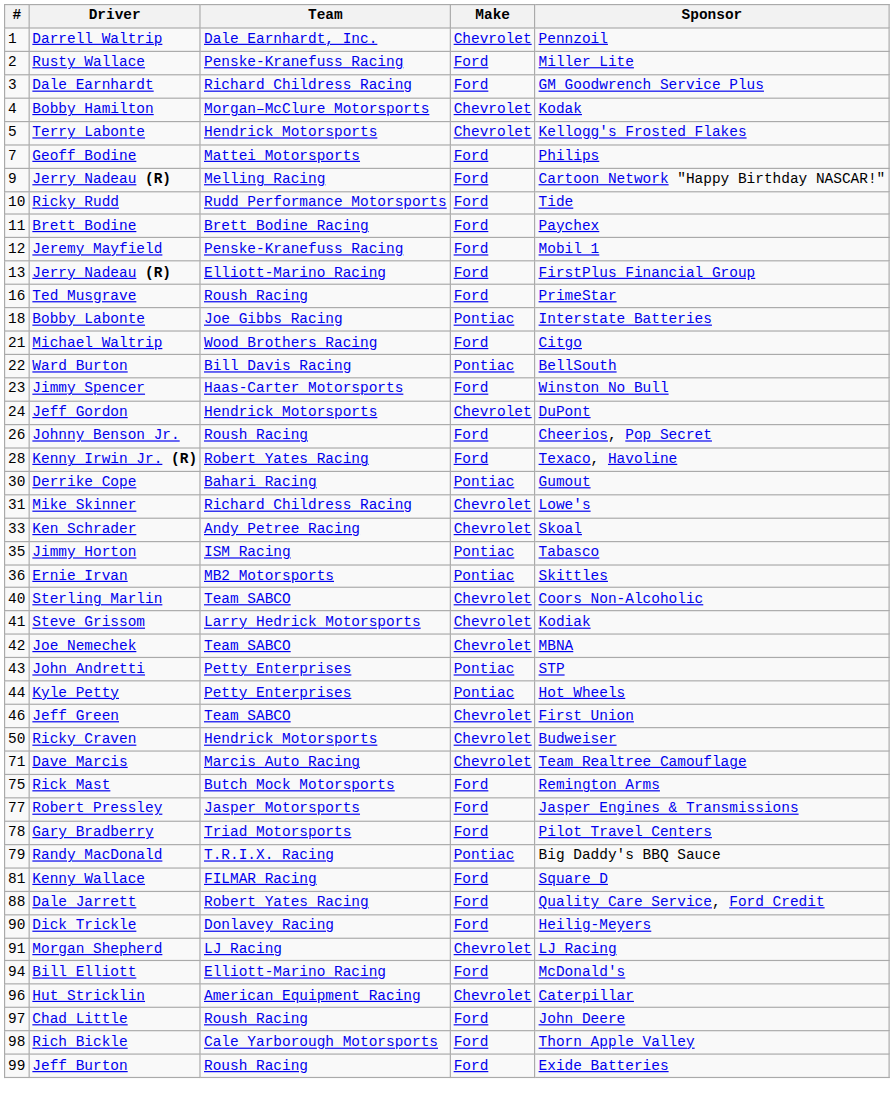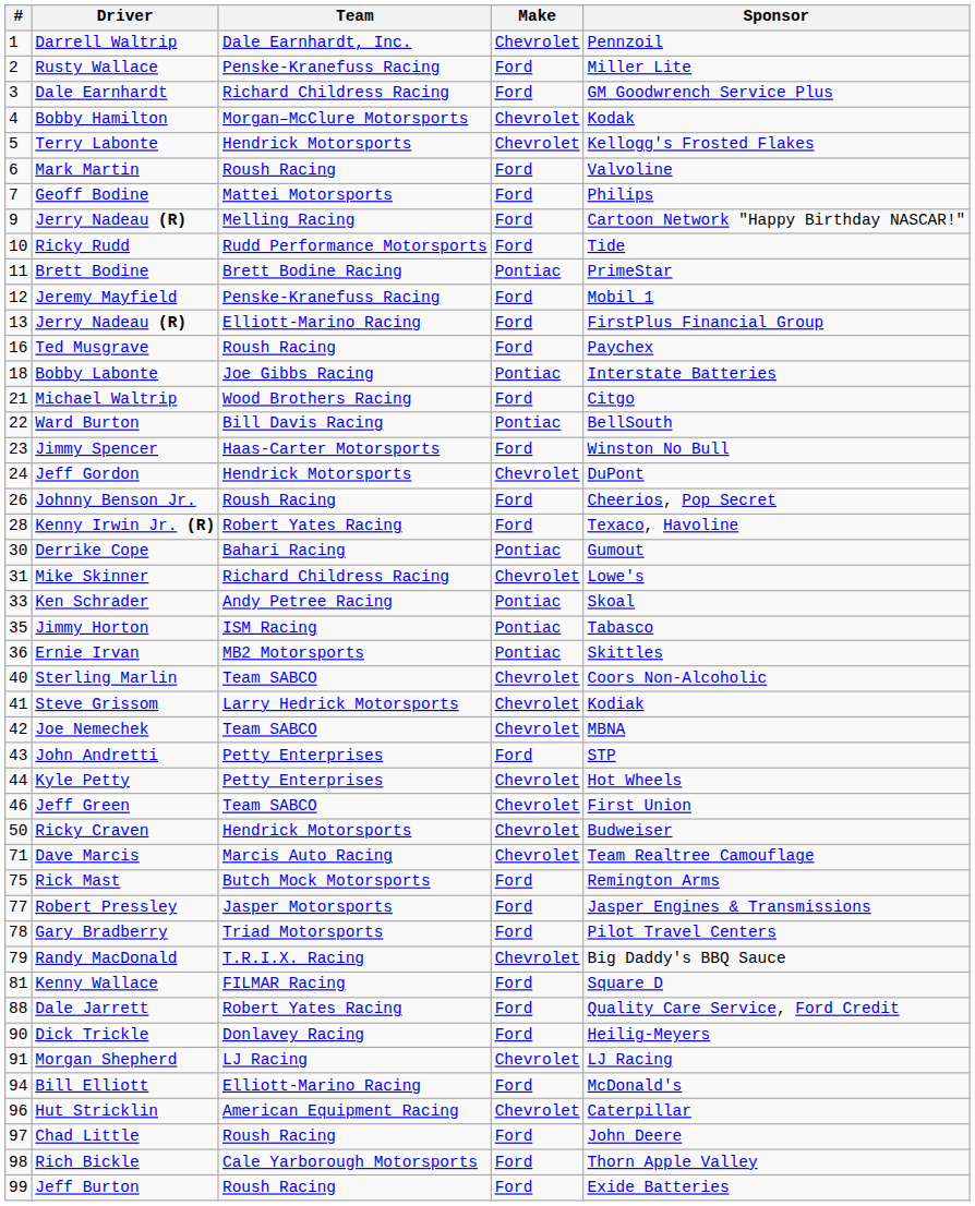 <table class="wikitable" style="font-size:95%">
 <tr>
 <th>#</th>
 <th>Driver</th>
 <th>Team</th>
 <th>Make</th>
 <th>Sponsor</th>
 </tr>
 <tr>
 <td>1</td>
 <td><a href='#'>Darrell Waltrip</a></td>
 <td><a href='#'>Dale Earnhardt, Inc.</a></td>
 <td><a href='#'>Chevrolet</a></td>
 <td><a href='#'>Pennzoil</a></td>
 </tr>
 <tr>
 <td>2</td>
 <td><a href='#'>Rusty Wallace</a></td>
 <td><a href='#'>Penske-Kranefuss Racing</a></td>
 <td><a href='#'>Ford</a></td>
 <td><a href='#'>Miller Lite</a></td>
 </tr>
 <tr>
 <td>3</td>
 <td><a href='#'>Dale Earnhardt</a></td>
 <td><a href='#'>Richard Childress Racing</a></td>
 <td><a href='#'>Ford</a></td>
 <td><a href='#'>GM Goodwrench Service Plus</a></td>
 </tr>
 <tr>
 <td>4</td>
 <td><a href='#'>Bobby Hamilton</a></td>
 <td><a href='#'>Morgan–McClure Motorsports</a></td>
 <td><a href='#'>Chevrolet</a></td>
 <td><a href='#'>Kodak</a></td>
 </tr>
 <tr>
 <td>5</td>
 <td><a href='#'>Terry Labonte</a></td>
 <td><a href='#'>Hendrick Motorsports</a></td>
 <td><a href='#'>Chevrolet</a></td>
 <td><a href='#'>Kellogg's Frosted Flakes</a></td>
 </tr>
 <tr>
+<td>6</td>
+<td><a href='#'>Mark Martin</a></td>
+<td><a href='#'>Roush Racing</a></td>
+<td><a href='#'>Ford</a></td>
+<td><a href='#'>Valvoline</a></td>
+</tr>
+<tr>
 <td>7</td>
 <td><a href='#'>Geoff Bodine</a></td>
 <td><a href='#'>Mattei Motorsports</a></td>
 <td><a href='#'>Ford</a></td>
 <td><a href='#'>Philips</a></td>
 </tr>
 <tr>
 <td>9</td>
 <td><a href='#'>Jerry Nadeau</a> <strong>(R)</strong></td>
 <td><a href='#'>Melling Racing</a></td>
 <td><a href='#'>Ford</a></td>
 <td><a href='#'>Cartoon Network</a> "Happy Birthday NASCAR!"</td>
 </tr>
 <tr>
 <td>10</td>
 <td><a href='#'>Ricky Rudd</a></td>
 <td><a href='#'>Rudd Performance Motorsports</a></td>
 <td><a href='#'>Ford</a></td>
 <td><a href='#'>Tide</a></td>
 </tr>
 <tr>
 <td>11</td>
 <td><a href='#'>Brett Bodine</a></td>
 <td><a href='#'>Brett Bodine Racing</a></td>
-<td><a href='#'>Ford</a></td>
-<td><a href='#'>Paychex</a></td>
+<td><a href='#'>Pontiac</a></td>
+<td><a href='#'>PrimeStar</a></td>
 </tr>
 <tr>
 <td>12</td>
 <td><a href='#'>Jeremy Mayfield</a></td>
 <td><a href='#'>Penske-Kranefuss Racing</a></td>
 <td><a href='#'>Ford</a></td>
 <td><a href='#'>Mobil 1</a></td>
 </tr>
 <tr>
 <td>13</td>
 <td><a href='#'>Jerry Nadeau</a> <strong>(R)</strong></td>
 <td><a href='#'>Elliott-Marino Racing</a></td>
 <td><a href='#'>Ford</a></td>
 <td><a href='#'>FirstPlus Financial Group</a></td>
 </tr>
 <tr>
 <td>16</td>
 <td><a href='#'>Ted Musgrave</a></td>
 <td><a href='#'>Roush Racing</a></td>
 <td><a href='#'>Ford</a></td>
-<td><a href='#'>PrimeStar</a></td>
+<td><a href='#'>Paychex</a></td>
 </tr>
 <tr>
 <td>18</td>
 <td><a href='#'>Bobby Labonte</a></td>
 <td><a href='#'>Joe Gibbs Racing</a></td>
 <td><a href='#'>Pontiac</a></td>
 <td><a href='#'>Interstate Batteries</a></td>
 </tr>
 <tr>
 <td>21</td>
 <td><a href='#'>Michael Waltrip</a></td>
 <td><a href='#'>Wood Brothers Racing</a></td>
 <td><a href='#'>Ford</a></td>
 <td><a href='#'>Citgo</a></td>
 </tr>
 <tr>
 <td>22</td>
 <td><a href='#'>Ward Burton</a></td>
 <td><a href='#'>Bill Davis Racing</a></td>
 <td><a href='#'>Pontiac</a></td>
 <td><a href='#'>BellSouth</a></td>
 </tr>
 <tr>
 <td>23</td>
 <td><a href='#'>Jimmy Spencer</a></td>
 <td><a href='#'>Haas-Carter Motorsports</a></td>
 <td><a href='#'>Ford</a></td>
 <td><a href='#'>Winston No Bull</a></td>
 </tr>
 <tr>
 <td>24</td>
 <td><a href='#'>Jeff Gordon</a></td>
 <td><a href='#'>Hendrick Motorsports</a></td>
 <td><a href='#'>Chevrolet</a></td>
 <td><a href='#'>DuPont</a></td>
 </tr>
 <tr>
 <td>26</td>
 <td><a href='#'>Johnny Benson Jr.</a></td>
 <td><a href='#'>Roush Racing</a></td>
 <td><a href='#'>Ford</a></td>
 <td><a href='#'>Cheerios</a>, <a href='#'>Pop Secret</a></td>
 </tr>
 <tr>
 <td>28</td>
 <td><a href='#'>Kenny Irwin Jr.</a> <strong>(R)</strong></td>
 <td><a href='#'>Robert Yates Racing</a></td>
 <td><a href='#'>Ford</a></td>
 <td><a href='#'>Texaco</a>, <a href='#'>Havoline</a></td>
 </tr>
 <tr>
 <td>30</td>
 <td><a href='#'>Derrike Cope</a></td>
 <td><a href='#'>Bahari Racing</a></td>
 <td><a href='#'>Pontiac</a></td>
 <td><a href='#'>Gumout</a></td>
 </tr>
 <tr>
 <td>31</td>
 <td><a href='#'>Mike Skinner</a></td>
 <td><a href='#'>Richard Childress Racing</a></td>
 <td><a href='#'>Chevrolet</a></td>
 <td><a href='#'>Lowe's</a></td>
 </tr>
 <tr>
 <td>33</td>
 <td><a href='#'>Ken Schrader</a></td>
 <td><a href='#'>Andy Petree Racing</a></td>
-<td><a href='#'>Chevrolet</a></td>
+<td><a href='#'>Pontiac</a></td>
 <td><a href='#'>Skoal</a></td>
 </tr>
 <tr>
 <td>35</td>
 <td><a href='#'>Jimmy Horton</a></td>
 <td><a href='#'>ISM Racing</a></td>
 <td><a href='#'>Pontiac</a></td>
 <td><a href='#'>Tabasco</a></td>
 </tr>
 <tr>
 <td>36</td>
 <td><a href='#'>Ernie Irvan</a></td>
 <td><a href='#'>MB2 Motorsports</a></td>
 <td><a href='#'>Pontiac</a></td>
 <td><a href='#'>Skittles</a></td>
 </tr>
 <tr>
 <td>40</td>
 <td><a href='#'>Sterling Marlin</a></td>
 <td><a href='#'>Team SABCO</a></td>
 <td><a href='#'>Chevrolet</a></td>
 <td><a href='#'>Coors Non-Alcoholic</a></td>
 </tr>
 <tr>
 <td>41</td>
 <td><a href='#'>Steve Grissom</a></td>
 <td><a href='#'>Larry Hedrick Motorsports</a></td>
 <td><a href='#'>Chevrolet</a></td>
 <td><a href='#'>Kodiak</a></td>
 </tr>
 <tr>
 <td>42</td>
 <td><a href='#'>Joe Nemechek</a></td>
 <td><a href='#'>Team SABCO</a></td>
 <td><a href='#'>Chevrolet</a></td>
 <td><a href='#'>MBNA</a></td>
 </tr>
 <tr>
 <td>43</td>
 <td><a href='#'>John Andretti</a></td>
 <td><a href='#'>Petty Enterprises</a></td>
-<td><a href='#'>Pontiac</a></td>
+<td><a href='#'>Ford</a></td>
 <td><a href='#'>STP</a></td>
 </tr>
 <tr>
 <td>44</td>
 <td><a href='#'>Kyle Petty</a></td>
 <td><a href='#'>Petty Enterprises</a></td>
-<td><a href='#'>Pontiac</a></td>
+<td><a href='#'>Chevrolet</a></td>
 <td><a href='#'>Hot Wheels</a></td>
 </tr>
 <tr>
 <td>46</td>
 <td><a href='#'>Jeff Green</a></td>
 <td><a href='#'>Team SABCO</a></td>
 <td><a href='#'>Chevrolet</a></td>
 <td><a href='#'>First Union</a></td>
 </tr>
 <tr>
 <td>50</td>
 <td><a href='#'>Ricky Craven</a></td>
 <td><a href='#'>Hendrick Motorsports</a></td>
 <td><a href='#'>Chevrolet</a></td>
 <td><a href='#'>Budweiser</a></td>
 </tr>
 <tr>
 <td>71</td>
 <td><a href='#'>Dave Marcis</a></td>
 <td><a href='#'>Marcis Auto Racing</a></td>
 <td><a href='#'>Chevrolet</a></td>
 <td><a href='#'>Team Realtree Camouflage</a></td>
 </tr>
 <tr>
 <td>75</td>
 <td><a href='#'>Rick Mast</a></td>
 <td><a href='#'>Butch Mock Motorsports</a></td>
 <td><a href='#'>Ford</a></td>
 <td><a href='#'>Remington Arms</a></td>
 </tr>
 <tr>
 <td>77</td>
 <td><a href='#'>Robert Pressley</a></td>
 <td><a href='#'>Jasper Motorsports</a></td>
 <td><a href='#'>Ford</a></td>
 <td><a href='#'>Jasper Engines & Transmissions</a></td>
 </tr>
 <tr>
 <td>78</td>
 <td><a href='#'>Gary Bradberry</a></td>
 <td><a href='#'>Triad Motorsports</a></td>
 <td><a href='#'>Ford</a></td>
 <td><a href='#'>Pilot Travel Centers</a></td>
 </tr>
 <tr>
 <td>79</td>
 <td><a href='#'>Randy MacDonald</a></td>
 <td><a href='#'>T.R.I.X. Racing</a></td>
-<td><a href='#'>Pontiac</a></td>
+<td><a href='#'>Chevrolet</a></td>
 <td>Big Daddy's BBQ Sauce</td>
 </tr>
 <tr>
 <td>81</td>
 <td><a href='#'>Kenny Wallace</a></td>
 <td><a href='#'>FILMAR Racing</a></td>
 <td><a href='#'>Ford</a></td>
 <td><a href='#'>Square D</a></td>
 </tr>
 <tr>
 <td>88</td>
 <td><a href='#'>Dale Jarrett</a></td>
 <td><a href='#'>Robert Yates Racing</a></td>
 <td><a href='#'>Ford</a></td>
 <td><a href='#'>Quality Care Service</a>, <a href='#'>Ford Credit</a></td>
 </tr>
 <tr>
 <td>90</td>
 <td><a href='#'>Dick Trickle</a></td>
 <td><a href='#'>Donlavey Racing</a></td>
 <td><a href='#'>Ford</a></td>
 <td><a href='#'>Heilig-Meyers</a></td>
 </tr>
 <tr>
 <td>91</td>
 <td><a href='#'>Morgan Shepherd</a></td>
 <td><a href='#'>LJ Racing</a></td>
 <td><a href='#'>Chevrolet</a></td>
 <td><a href='#'>LJ Racing</a></td>
 </tr>
 <tr>
 <td>94</td>
 <td><a href='#'>Bill Elliott</a></td>
 <td><a href='#'>Elliott-Marino Racing</a></td>
 <td><a href='#'>Ford</a></td>
 <td><a href='#'>McDonald's</a></td>
 </tr>
 <tr>
 <td>96</td>
 <td><a href='#'>Hut Stricklin</a></td>
 <td><a href='#'>American Equipment Racing</a></td>
 <td><a href='#'>Chevrolet</a></td>
 <td><a href='#'>Caterpillar</a></td>
 </tr>
 <tr>
 <td>97</td>
 <td><a href='#'>Chad Little</a></td>
 <td><a href='#'>Roush Racing</a></td>
 <td><a href='#'>Ford</a></td>
 <td><a href='#'>John Deere</a></td>
 </tr>
 <tr>
 <td>98</td>
 <td><a href='#'>Rich Bickle</a></td>
 <td><a href='#'>Cale Yarborough Motorsports</a></td>
 <td><a href='#'>Ford</a></td>
 <td><a href='#'>Thorn Apple Valley</a></td>
 </tr>
 <tr>
 <td>99</td>
 <td><a href='#'>Jeff Burton</a></td>
 <td><a href='#'>Roush Racing</a></td>
 <td><a href='#'>Ford</a></td>
 <td><a href='#'>Exide Batteries</a></td>
 </tr>
 </table>
